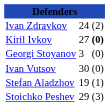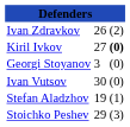 <table class="toccolours" border="0" cellpadding="2" cellspacing="0" align="left" style="margin:0.5em;">
 <tr>
 <th colspan="4" align="center" bgcolor="#2049B7"><span>Defenders</span></th>
 </tr>
 <tr>
 <td> <a href='#'>Ivan Zdravkov</a></td>
-<td>24</td>
+<td>26</td>
 <td>(2)</td>
 </tr>
 <tr>
 <td> <a href='#'>Kiril Ivkov</a></td>
 <td>27</td>
 <td><strong>(0)</strong></td>
 </tr>
 <tr>
 <td> <a href='#'>Georgi Stoyanov</a></td>
 <td>3</td>
 <td>(0)</td>
 </tr>
 <tr>
 <td> <a href='#'>Ivan Vutsov</a></td>
 <td>30</td>
 <td>(0)</td>
 </tr>
 <tr>
 <td> <a href='#'>Stefan Aladzhov</a></td>
 <td>19</td>
 <td>(1)</td>
 </tr>
 <tr>
 <td> <a href='#'>Stoichko Peshev</a></td>
 <td>29</td>
 <td>(3)</td>
 </tr>
 <tr>
 </tr>
 </table>
